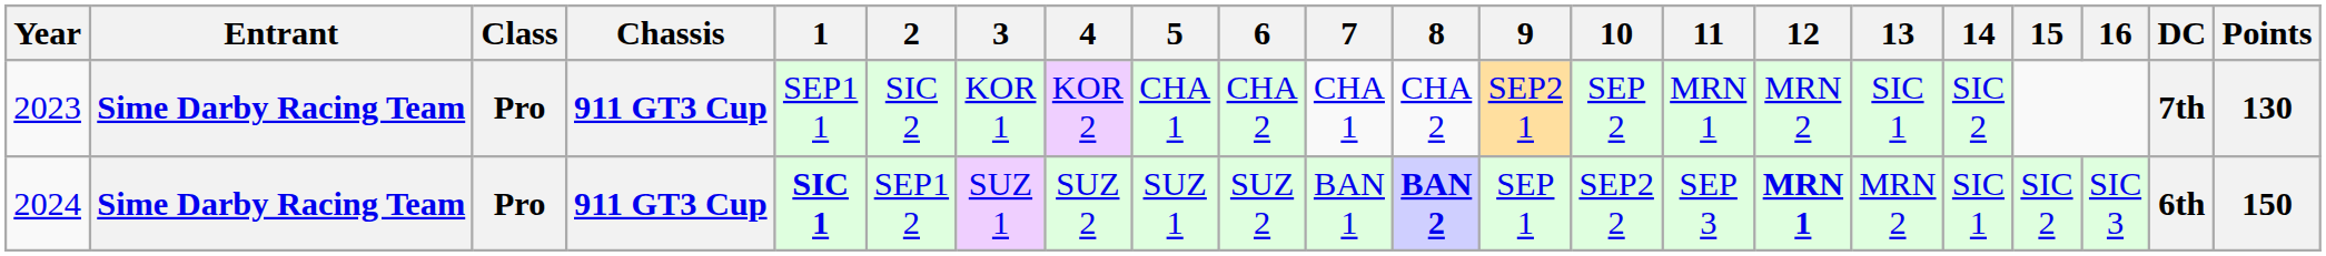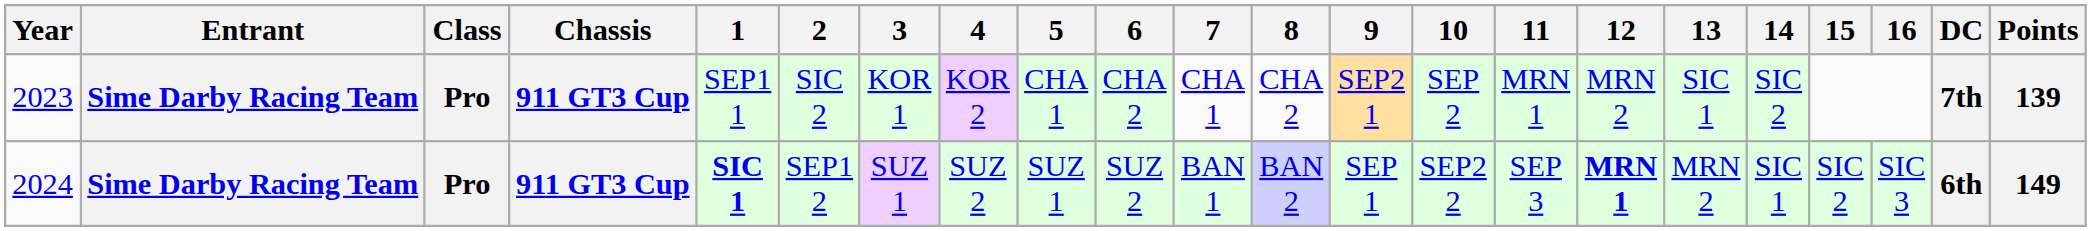 <table class="wikitable" style="text-align:center; font-size:85%">
 <tr>
 <th>Year</th>
 <th>Entrant</th>
 <th>Class</th>
 <th>Chassis</th>
 <th>1</th>
 <th>2</th>
 <th>3</th>
 <th>4</th>
 <th>5</th>
 <th>6</th>
 <th>7</th>
 <th>8</th>
 <th>9</th>
 <th>10</th>
 <th>11</th>
 <th>12</th>
 <th>13</th>
 <th>14</th>
 <th>15</th>
 <th>16</th>
 <th>DC</th>
 <th>Points</th>
 </tr>
 <tr>
 <td><a href='#'>2023</a></td>
 <th nowrap><a href='#'>Sime Darby Racing Team</a></th>
 <th>Pro</th>
 <th nowrap><a href='#'>911 GT3 Cup</a></th>
 <td style="background:#DFFFDF;"><a href='#'>SEP1<br>1</a><br></td>
 <td style="background:#DFFFDF;"><a href='#'>SIC<br>2</a><br></td>
 <td style="background:#DFFFDF;"><a href='#'>KOR<br>1</a><br></td>
 <td style="background:#EFCFFF;"><a href='#'>KOR<br>2</a><br></td>
 <td style="background:#DFFFDF;"><a href='#'>CHA<br>1</a><br></td>
 <td style="background:#DFFFDF;"><a href='#'>CHA<br>2</a><br></td>
 <td style="background:#;"><a href='#'>CHA<br>1</a><br></td>
 <td style="background:#;"><a href='#'>CHA<br>2</a><br></td>
 <td style="background:#FFDF9F;"><a href='#'>SEP2<br>1</a><br></td>
 <td style="background:#DFFFDF;"><a href='#'>SEP<br>2</a><br></td>
 <td style="background:#DFFFDF;"><a href='#'>MRN<br>1</a><br></td>
 <td style="background:#DFFFDF;"><a href='#'>MRN<br>2</a><br></td>
 <td style="background:#DFFFDF;"><a href='#'>SIC<br>1</a><br></td>
 <td style="background:#DFFFDF;"><a href='#'>SIC<br>2</a><br></td>
 <td colspan=2></td>
 <th>7th</th>
-<th>130</th>
+<th>139</th>
 </tr>
 <tr>
 <td><a href='#'>2024</a></td>
 <th nowrap><a href='#'>Sime Darby Racing Team</a></th>
 <th>Pro</th>
 <th nowrap><a href='#'>911 GT3 Cup</a></th>
 <td style="background:#DFFFDF;"><strong><a href='#'>SIC<br>1</a><br></strong></td>
 <td style="background:#DFFFDF;"><a href='#'>SEP1<br>2</a><br></td>
 <td style="background:#EFCFFF;"><a href='#'>SUZ<br>1</a><br></td>
 <td style="background:#DFFFDF;"><a href='#'>SUZ<br>2</a><br></td>
 <td style="background:#DFFFDF;"><a href='#'>SUZ<br>1</a><br></td>
 <td style="background:#DFFFDF;"><a href='#'>SUZ<br>2</a><br></td>
 <td style="background:#DFFFDF;"><a href='#'>BAN<br>1</a><br></td>
-<td style="background:#CFCFFF;"><strong><a href='#'>BAN<br>2</a><br></strong></td>
+<td style="background:#CFCFFF;"><a href='#'>BAN<br>2</a><br></td>
 <td style="background:#DFFFDF;"><a href='#'>SEP<br>1</a><br></td>
 <td style="background:#DFFFDF;"><a href='#'>SEP2<br>2</a><br></td>
 <td style="background:#DFFFDF;"><a href='#'>SEP<br>3</a><br></td>
 <td style="background:#DFFFDF;"><strong><a href='#'>MRN<br>1</a><br></strong></td>
 <td style="background:#DFFFDF;"><a href='#'>MRN<br>2</a><br></td>
 <td style="background:#DFFFDF;"><a href='#'>SIC<br>1</a><br></td>
 <td style="background:#DFFFDF;"><a href='#'>SIC<br>2</a><br></td>
 <td style="background:#DFFFDF;"><a href='#'>SIC<br>3</a><br></td>
 <th>6th</th>
-<th>150</th>
+<th>149</th>
 </tr>
 </table>
